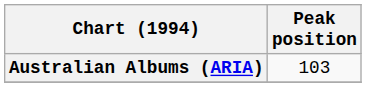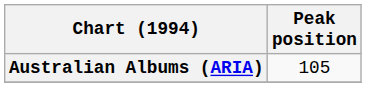 <table class="wikitable sortable plainrowheaders">
 <tr>
 <th scope="col">Chart (1994)</th>
 <th scope="col">Peak<br>position</th>
 </tr>
 <tr>
 <th scope="row">Australian Albums (<a href='#'>ARIA</a>)</th>
-<td align="center">103</td>
+<td align="center">105</td>
 </tr>
 <tr>
 </tr>
 </table>
